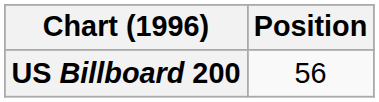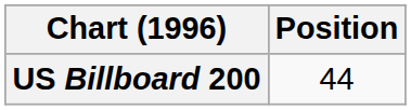 <table class="wikitable plainrowheaders" style="text-align:center">
 <tr>
 <th scope="col">Chart (1996)</th>
 <th scope="col">Position</th>
 </tr>
 <tr>
 <th scope="row">US <em>Billboard</em> 200</th>
-<td>56</td>
+<td>44</td>
 </tr>
 </table>
